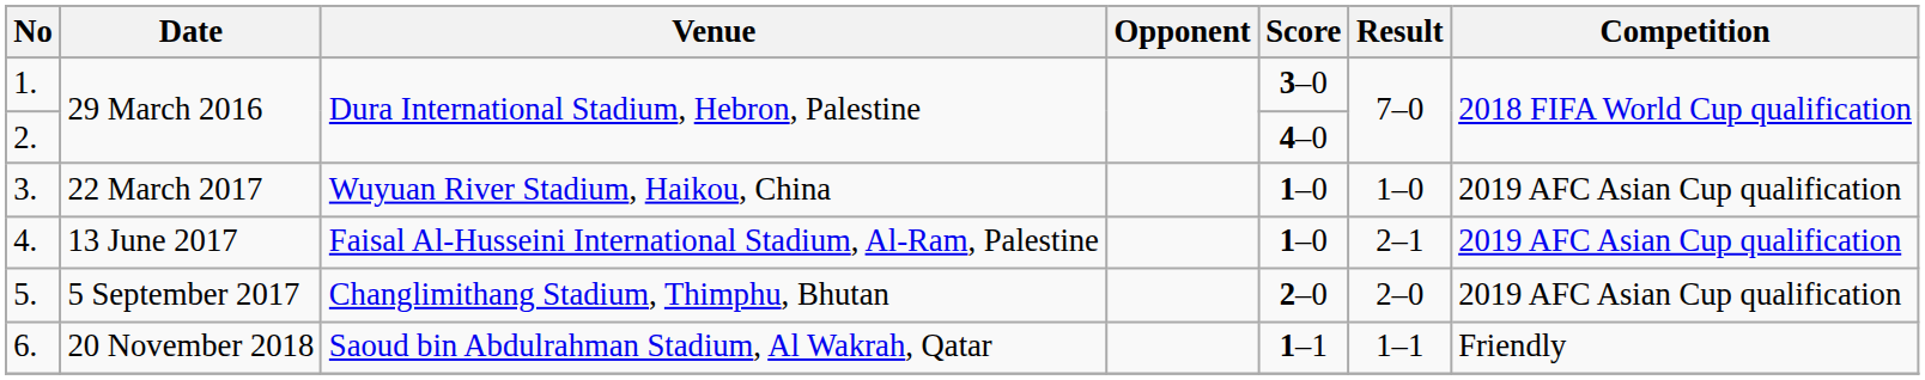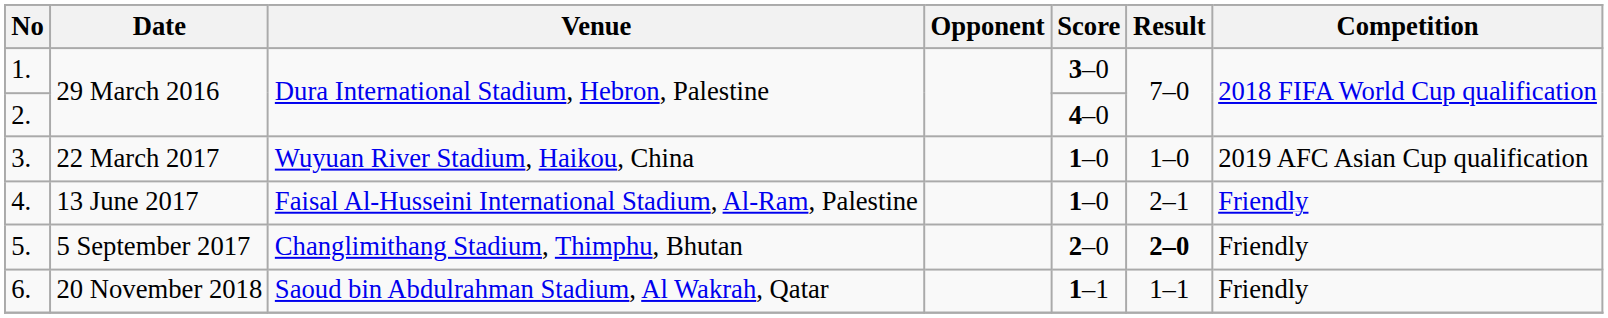 <table class="wikitable" style="font-size:85%;">
 <tr>
 <th>No</th>
 <th>Date</th>
 <th>Venue</th>
 <th>Opponent</th>
 <th>Score</th>
 <th>Result</th>
 <th>Competition</th>
 </tr>
 <tr>
 <td>1.</td>
 <td rowspan="2">29 March 2016</td>
 <td rowspan="2"><a href='#'>Dura International Stadium</a>, <a href='#'>Hebron</a>, Palestine</td>
 <td rowspan="2"></td>
 <td align="center"><strong>3</strong>–0</td>
 <td rowspan="2" align="center">7–0</td>
 <td rowspan="2"><a href='#'>2018 FIFA World Cup qualification</a></td>
 </tr>
 <tr>
 <td>2.</td>
 <td align="center"><strong>4</strong>–0</td>
 </tr>
 <tr>
 <td>3.</td>
 <td>22 March 2017</td>
 <td><a href='#'>Wuyuan River Stadium</a>, <a href='#'>Haikou</a>, China</td>
 <td></td>
 <td align="center"><strong>1</strong>–0</td>
 <td align="center">1–0</td>
 <td>2019 AFC Asian Cup qualification</td>
 </tr>
 <tr>
 <td>4.</td>
 <td>13 June 2017</td>
 <td><a href='#'>Faisal Al-Husseini International Stadium</a>, <a href='#'>Al-Ram</a>, Palestine</td>
 <td></td>
 <td align="center"><strong>1</strong>–0</td>
 <td align="center">2–1</td>
-<td><a href='#'>2019 AFC Asian Cup qualification</a></td>
+<td><a href='#'>Friendly</a></td>
 </tr>
 <tr>
 <td>5.</td>
 <td>5 September 2017</td>
 <td><a href='#'>Changlimithang Stadium</a>, <a href='#'>Thimphu</a>, Bhutan</td>
 <td></td>
 <td align="center"><strong>2</strong>–0</td>
-<td align="center">2–0</td>
-<td>2019 AFC Asian Cup qualification</td>
+<td align="center"><strong>2–0</strong></td>
+<td>Friendly</td>
 </tr>
 <tr>
 <td>6.</td>
 <td>20 November 2018</td>
 <td><a href='#'>Saoud bin Abdulrahman Stadium</a>, <a href='#'>Al Wakrah</a>, Qatar</td>
 <td></td>
 <td align="center"><strong>1</strong>–1</td>
 <td align="center">1–1</td>
 <td>Friendly</td>
 </tr>
 <tr>
 </tr>
 </table>
